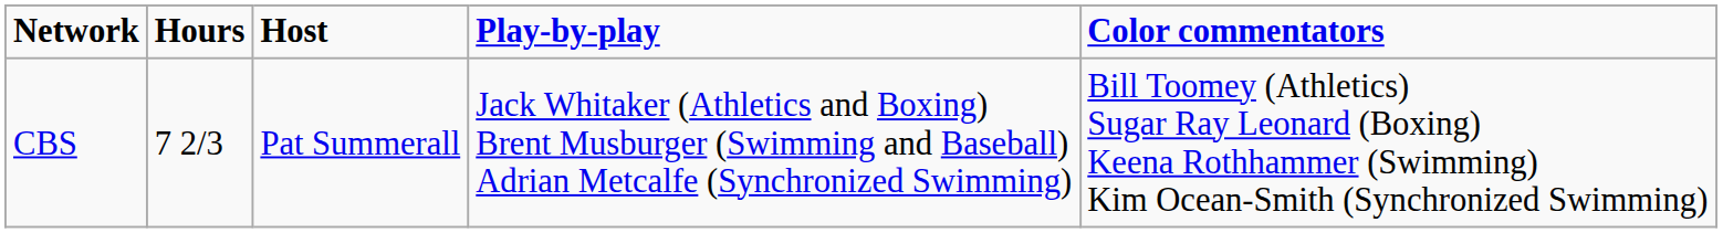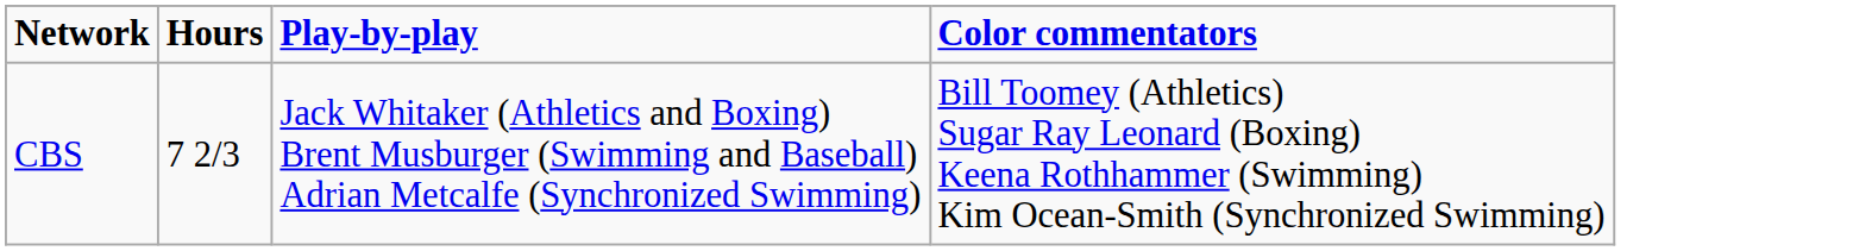 <table class=wikitable>
 <tr>
 <td><strong>Network</strong></td>
 <td><strong>Hours</strong></td>
-<td><strong>Host</strong></td>
 <td><strong><a href='#'>Play-by-play</a></strong></td>
 <td><strong><a href='#'>Color commentators</a></strong></td>
 </tr>
 <tr>
 <td><a href='#'>CBS</a></td>
 <td>7 2/3</td>
-<td><a href='#'>Pat Summerall</a></td>
 <td><a href='#'>Jack Whitaker</a> (<a href='#'>Athletics</a> and <a href='#'>Boxing</a>)<br><a href='#'>Brent Musburger</a> (<a href='#'>Swimming</a> and <a href='#'>Baseball</a>)<br><a href='#'>Adrian Metcalfe</a> (<a href='#'>Synchronized Swimming</a>)</td>
 <td><a href='#'>Bill Toomey</a> (Athletics)<br><a href='#'>Sugar Ray Leonard</a> (Boxing)<br><a href='#'>Keena Rothhammer</a> (Swimming)<br>Kim Ocean-Smith (Synchronized Swimming)</td>
 </tr>
 </table>
